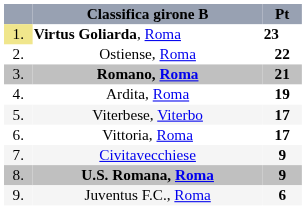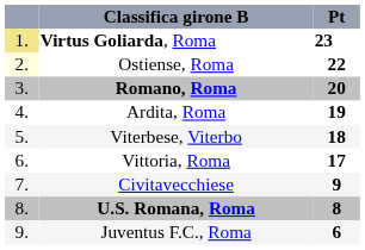 <table style="font-size: 90%; border-collapse:collapse" border=0 cellspacing=0 cellpadding=1>
 <tr align=center bgcolor=#98A1B2>
 <th width=25></th>
 <th width=215><span>Classifica girone B</span></th>
 <th width=35><span>Pt</span></th>
 </tr>
 <tr>
 <td style="background: khaki; text-align:center;">1.</td>
 <td><strong>Virtus Goliarda</strong>, <a href='#'>Roma</a></td>
 <td><strong>23</strong></td>
 </tr>
 <tr align=center>
-<td style="text-align:center;">2.</td>
+<td style="background: lightyellow; text-align:center;">2.</td>
 <td>Ostiense, <a href='#'>Roma</a></td>
 <td><strong>22</strong></td>
 </tr>
 <tr align=center style="background:silver;">
 <td style="text-align:center;">3.</td>
 <td><strong>Romano, <a href='#'>Roma</a></strong></td>
-<td><strong>21</strong></td>
+<td><strong>20</strong></td>
 </tr>
 <tr align=center style="background:#FFFFFF;">
 <td style="text-align:center;">4.</td>
 <td>Ardita, <a href='#'>Roma</a></td>
 <td><strong>19</strong></td>
 </tr>
 <tr align=center style="background:#f5f5f5;">
 <td style="text-align:center;">5.</td>
 <td>Viterbese, <a href='#'>Viterbo</a></td>
-<td><strong>17</strong></td>
+<td><strong>18</strong></td>
 </tr>
 <tr align=center style="background:#FFFFFF;">
 <td style="text-align:center;">6.</td>
 <td>Vittoria, <a href='#'>Roma</a></td>
 <td><strong>17</strong></td>
 </tr>
 <tr align=center style="background:#f5f5f5;">
 <td style="text-align:center;">7.</td>
 <td><a href='#'>Civitavecchiese</a></td>
 <td><strong>9</strong></td>
 </tr>
 <tr align=center style="background:silver;">
 <td style="text-align:center;">8.</td>
 <td><strong>U.S. Romana, <a href='#'>Roma</a></strong></td>
-<td><strong>9</strong></td>
+<td><strong>8</strong></td>
 </tr>
 <tr align=center style="background:#f5f5f5;">
 <td style="text-align:center;">9.</td>
 <td>Juventus F.C., <a href='#'>Roma</a></td>
 <td><strong>6</strong></td>
 </tr>
 </table>
